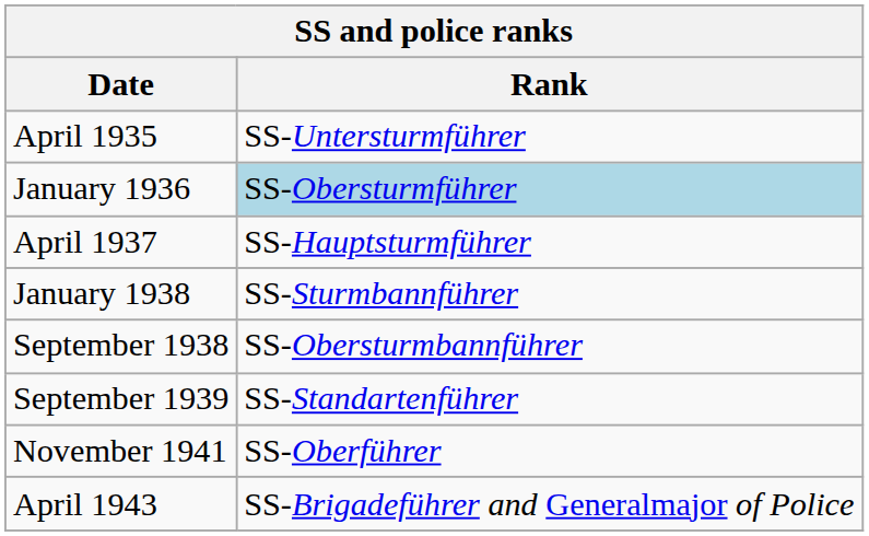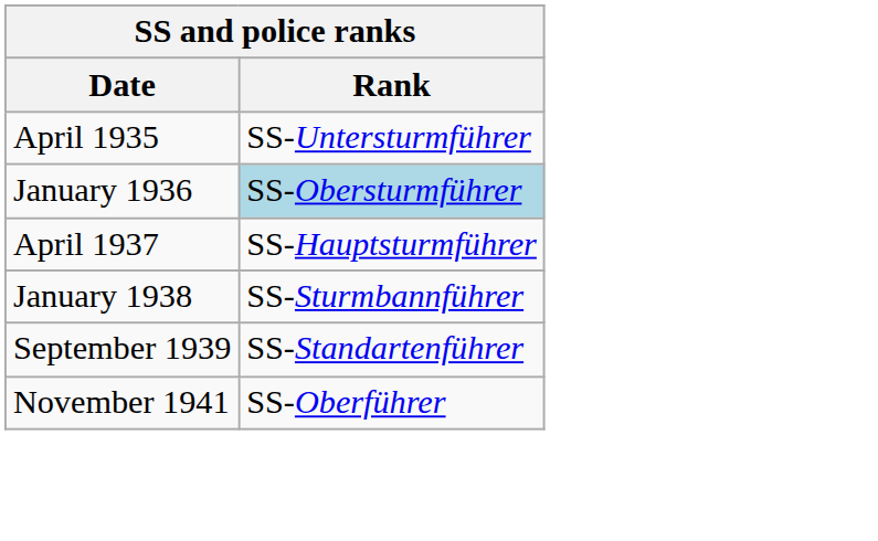 <table class="wikitable">
 <tr>
 <th colspan = "2">SS and police ranks</th>
 </tr>
 <tr>
 <th>Date</th>
 <th>Rank</th>
 </tr>
 <tr>
 <td>April 1935</td>
 <td>SS-<em><a href='#'>Untersturmführer</a></em></td>
 </tr>
 <tr>
 <td>January 1936</td>
 <td style="background: lightblue;">SS-<em><a href='#'>Obersturmführer</a></em></td>
 </tr>
 <tr>
 <td>April 1937</td>
 <td>SS-<em><a href='#'>Hauptsturmführer</a></em></td>
 </tr>
 <tr>
 <td>January 1938</td>
 <td>SS-<em><a href='#'>Sturmbannführer</a></em></td>
 </tr>
 <tr>
-<td>September 1938</td>
-<td>SS-<em><a href='#'>Obersturmbannführer</a></em></td>
-</tr>
-<tr>
 <td>September 1939</td>
 <td>SS-<em><a href='#'>Standartenführer</a></em></td>
 </tr>
 <tr>
 <td>November 1941</td>
 <td>SS-<em><a href='#'>Oberführer</a></em></td>
 </tr>
-<tr>
-<td>April 1943</td>
-<td>SS-<em><a href='#'>Brigadeführer</a> and </em><a href='#'>Generalmajor</a><em> of Police</td>
-</tr>
 </table>
